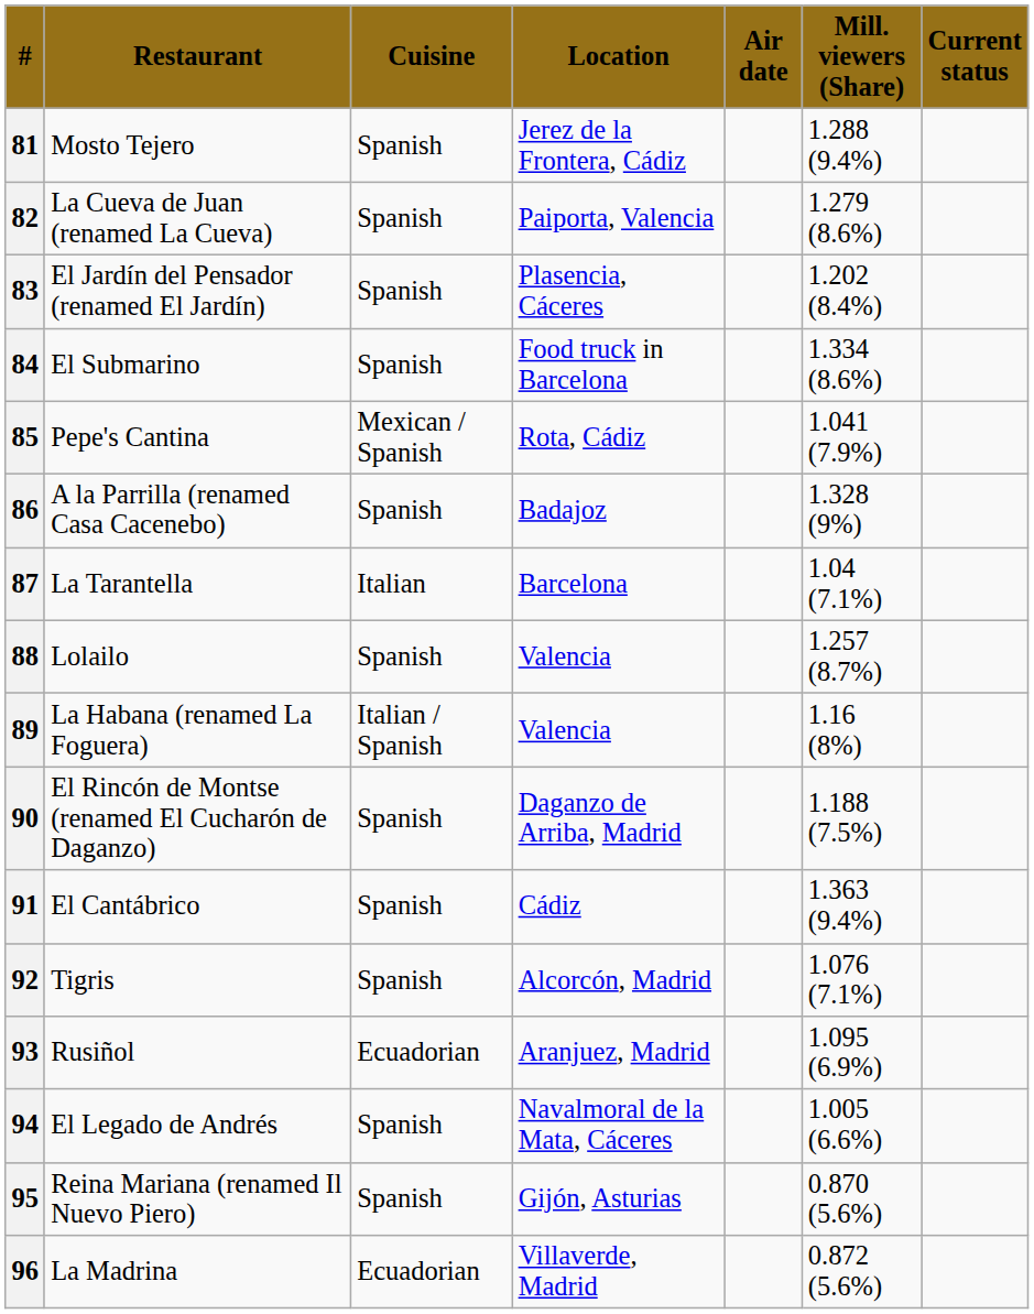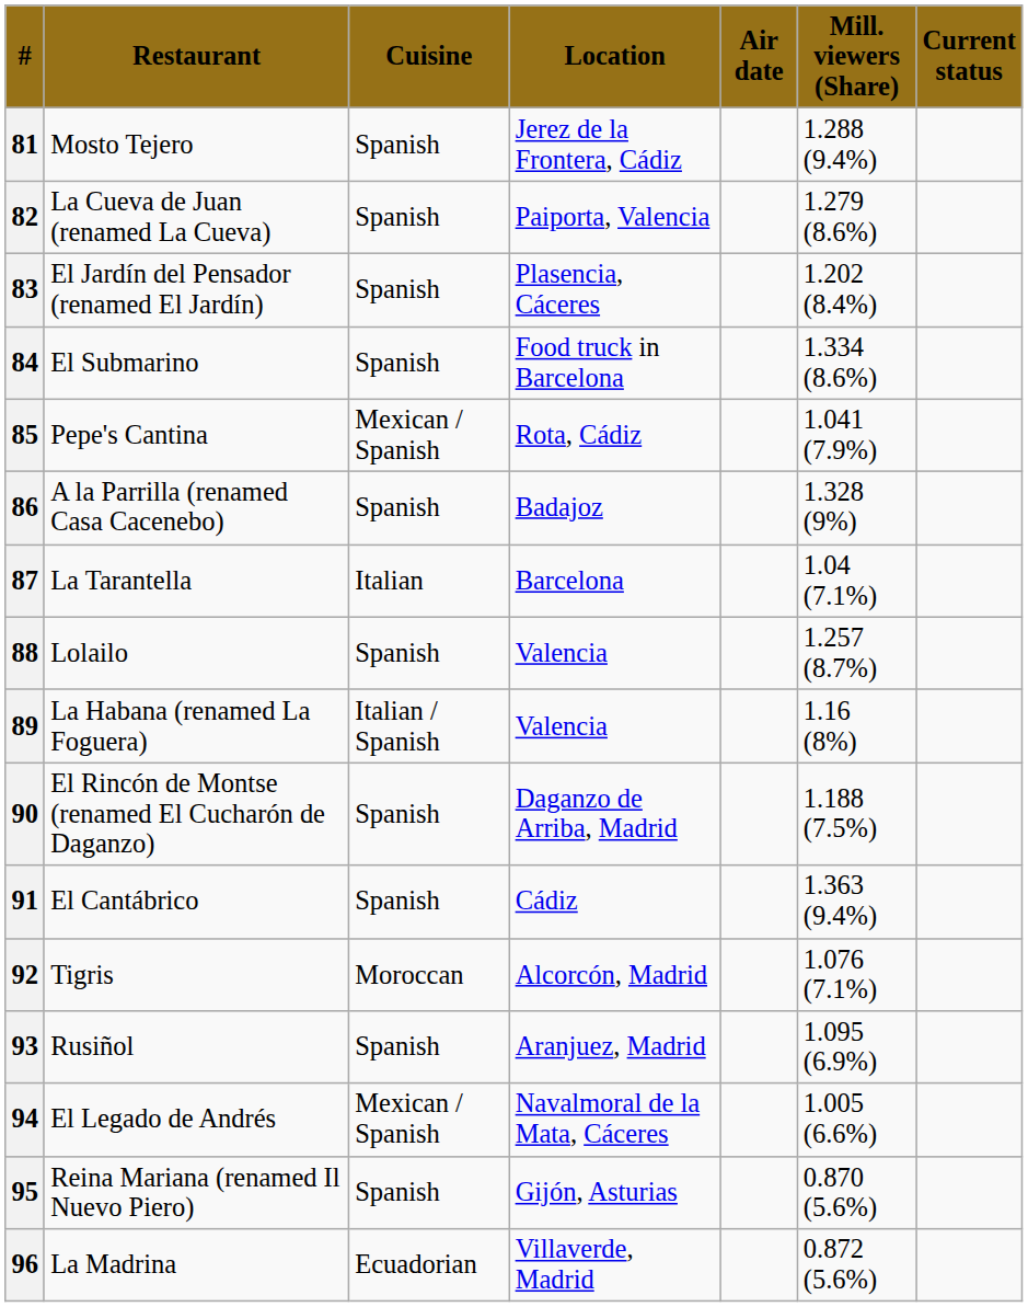 <table class=wikitable>
 <tr style="background:#967117">
 <td align=center><strong>#</strong></td>
 <td align=center><strong>Restaurant</strong></td>
 <td align=center><strong>Cuisine</strong></td>
 <td align=center><strong>Location</strong></td>
 <td align=center><strong>Air date</strong></td>
 <td align=center><strong>Mill. viewers<br>(Share)</strong></td>
 <td align=center><strong>Current<br>status</strong></td>
 </tr>
 <tr>
 <th>81</th>
 <td>Mosto Tejero</td>
 <td>Spanish</td>
 <td><a href='#'>Jerez de la Frontera</a>, <a href='#'>Cádiz</a></td>
 <td></td>
 <td>1.288 (9.4%)</td>
 <td></td>
 </tr>
 <tr>
 <th>82</th>
 <td>La Cueva de Juan (renamed La Cueva)</td>
 <td>Spanish</td>
 <td><a href='#'>Paiporta</a>, <a href='#'>Valencia</a></td>
 <td></td>
 <td>1.279 (8.6%)</td>
 <td></td>
 </tr>
 <tr>
 <th>83</th>
 <td>El Jardín del Pensador (renamed El Jardín)</td>
 <td>Spanish</td>
 <td><a href='#'>Plasencia</a>, <a href='#'>Cáceres</a></td>
 <td></td>
 <td>1.202 (8.4%)</td>
 <td></td>
 </tr>
 <tr>
 <th>84</th>
 <td>El Submarino</td>
 <td>Spanish</td>
 <td><a href='#'>Food truck</a> in <a href='#'>Barcelona</a></td>
 <td></td>
 <td>1.334 (8.6%)</td>
 <td></td>
 </tr>
 <tr>
 <th>85</th>
 <td>Pepe's Cantina</td>
 <td>Mexican / Spanish</td>
 <td><a href='#'>Rota</a>, <a href='#'>Cádiz</a></td>
 <td></td>
 <td>1.041 (7.9%)</td>
 <td></td>
 </tr>
 <tr>
 <th>86</th>
 <td>A la Parrilla (renamed Casa Cacenebo)</td>
 <td>Spanish</td>
 <td><a href='#'>Badajoz</a></td>
 <td></td>
 <td>1.328 (9%)</td>
 <td></td>
 </tr>
 <tr>
 <th>87</th>
 <td>La Tarantella</td>
 <td>Italian</td>
 <td><a href='#'>Barcelona</a></td>
 <td></td>
 <td>1.04 (7.1%)</td>
 <td></td>
 </tr>
 <tr>
 <th>88</th>
 <td>Lolailo</td>
 <td>Spanish</td>
 <td><a href='#'>Valencia</a></td>
 <td></td>
 <td>1.257 (8.7%)</td>
 <td></td>
 </tr>
 <tr>
 <th>89</th>
 <td>La Habana (renamed La Foguera)</td>
 <td>Italian / Spanish</td>
 <td><a href='#'>Valencia</a></td>
 <td></td>
 <td>1.16 (8%)</td>
 <td></td>
 </tr>
 <tr>
 <th>90</th>
 <td>El Rincón de Montse (renamed El Cucharón de Daganzo)</td>
 <td>Spanish</td>
 <td><a href='#'>Daganzo de Arriba</a>, <a href='#'>Madrid</a></td>
 <td></td>
 <td>1.188 (7.5%)</td>
 <td></td>
 </tr>
 <tr>
 <th>91</th>
 <td>El Cantábrico</td>
 <td>Spanish</td>
 <td><a href='#'>Cádiz</a></td>
 <td></td>
 <td>1.363 (9.4%)</td>
 <td></td>
 </tr>
 <tr>
 <th>92</th>
 <td>Tigris</td>
-<td>Spanish</td>
+<td>Moroccan</td>
 <td><a href='#'>Alcorcón</a>, <a href='#'>Madrid</a></td>
 <td></td>
 <td>1.076 (7.1%)</td>
 <td></td>
 </tr>
 <tr>
 <th>93</th>
 <td>Rusiñol</td>
-<td>Ecuadorian</td>
+<td>Spanish</td>
 <td><a href='#'>Aranjuez</a>, <a href='#'>Madrid</a></td>
 <td></td>
 <td>1.095 (6.9%)</td>
 <td></td>
 </tr>
 <tr>
 <th>94</th>
 <td>El Legado de Andrés</td>
-<td>Spanish</td>
+<td>Mexican / Spanish</td>
 <td><a href='#'>Navalmoral de la Mata</a>, <a href='#'>Cáceres</a></td>
 <td></td>
 <td>1.005 (6.6%)</td>
 <td></td>
 </tr>
 <tr>
 <th>95</th>
 <td>Reina Mariana (renamed Il Nuevo Piero)</td>
 <td>Spanish</td>
 <td><a href='#'>Gijón</a>, <a href='#'>Asturias</a></td>
 <td></td>
 <td>0.870 (5.6%)</td>
 <td></td>
 </tr>
 <tr>
 <th>96</th>
 <td>La Madrina</td>
 <td>Ecuadorian</td>
 <td><a href='#'>Villaverde</a>, <a href='#'>Madrid</a></td>
 <td></td>
 <td>0.872 (5.6%)</td>
 <td></td>
 </tr>
 </table>
